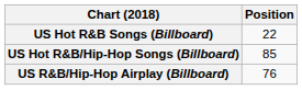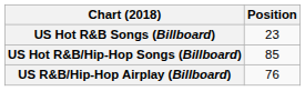 <table class="wikitable sortable plainrowheaders" style="text-align:center">
 <tr>
 <th scope="col">Chart (2018)</th>
 <th scope="col">Position</th>
 </tr>
 <tr>
 <th scope="row">US Hot R&B Songs (<em>Billboard</em>)</th>
-<td>22</td>
+<td>23</td>
 </tr>
 <tr>
 <th scope="row">US Hot R&B/Hip-Hop Songs (<em>Billboard</em>)</th>
 <td>85</td>
 </tr>
 <tr>
 <th scope="row">US R&B/Hip-Hop Airplay (<em>Billboard</em>)</th>
 <td>76</td>
 </tr>
 </table>
